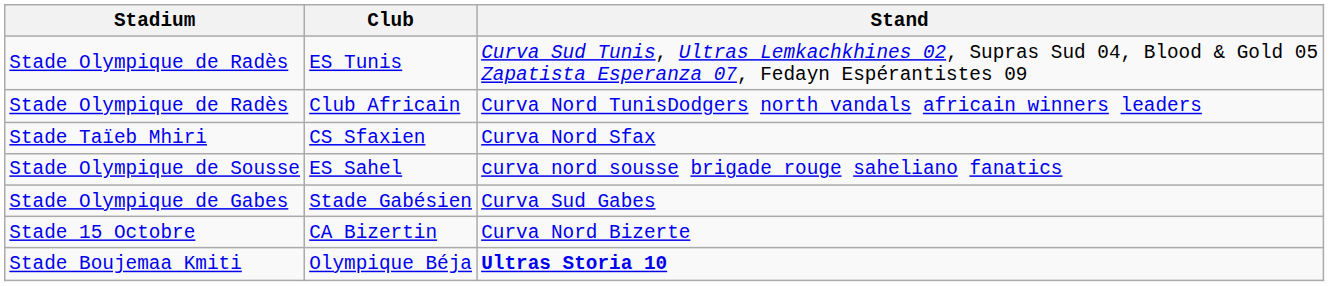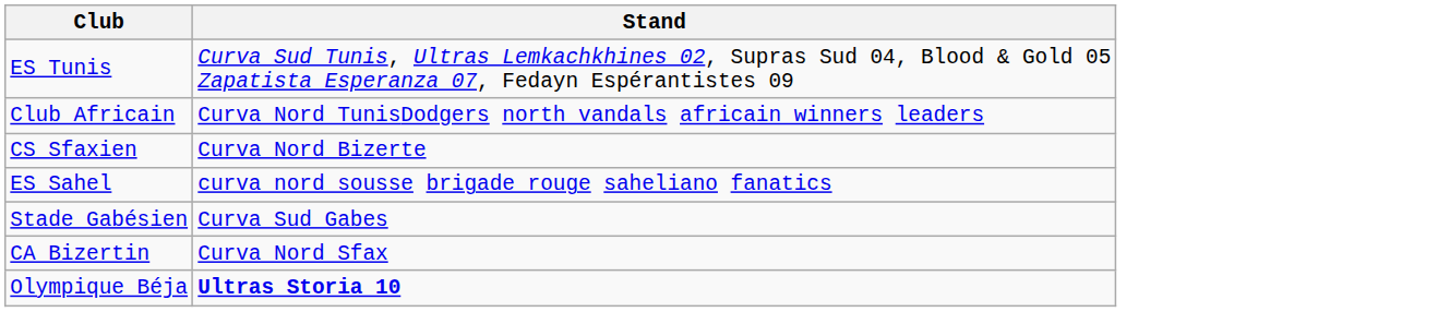 <table class="wikitable">
 <tr>
-<th>Stadium</th>
 <th>Club</th>
 <th>Stand</th>
 </tr>
 <tr>
-<td style="text-align:left;"><a href='#'>Stade Olympique de Radès</a></td>
 <td><a href='#'>ES Tunis</a></td>
 <td><a href='#'><em>Curva Sud Tunis</em></a>, <a href='#'><em>Ultras Lemkachkhines 02</em></a>, Supras Sud 04, Blood & Gold 05  <br> <a href='#'><em>Zapatista Esperanza 07</em></a>, Fedayn Espérantistes 09</td>
 </tr>
 <tr>
-<td style="text-align:left;"><a href='#'>Stade Olympique de Radès</a></td>
 <td><a href='#'>Club Africain</a></td>
 <td><a href='#'>Curva Nord Tunis</a><a href='#'>Dodgers</a> <a href='#'>north vandals</a> <a href='#'>africain winners</a> <a href='#'>leaders</a></td>
 </tr>
 <tr>
-<td style="text-align:left;"><a href='#'>Stade Taïeb Mhiri</a></td>
 <td><a href='#'>CS Sfaxien</a></td>
-<td><a href='#'>Curva Nord Sfax</a></td>
+<td><a href='#'>Curva Nord Bizerte</a></td>
 </tr>
 <tr>
-<td style="text-align:left;"><a href='#'>Stade Olympique de Sousse</a></td>
 <td><a href='#'>ES Sahel</a></td>
 <td><a href='#'>curva nord sousse</a> <a href='#'>brigade rouge</a> <a href='#'>saheliano</a> <a href='#'>fanatics</a></td>
 </tr>
 <tr>
-<td style="text-align:left;"><a href='#'>Stade Olympique de Gabes</a></td>
 <td><a href='#'>Stade Gabésien</a></td>
 <td><a href='#'>Curva Sud Gabes</a></td>
 </tr>
 <tr>
-<td style="text-align:left;"><a href='#'>Stade 15 Octobre</a></td>
 <td><a href='#'>CA Bizertin</a></td>
-<td><a href='#'>Curva Nord Bizerte</a></td>
+<td><a href='#'>Curva Nord Sfax</a></td>
 </tr>
 <tr>
-<td style="text-align:left;"><a href='#'>Stade Boujemaa Kmiti</a></td>
 <td><a href='#'>Olympique Béja</a></td>
 <td><strong><a href='#'>Ultras Storia 10</a></strong></td>
 </tr>
 </table>
